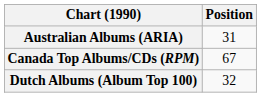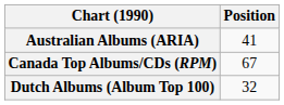 <table class="wikitable sortable plainrowheaders" style="text-align:center">
 <tr>
 <th scope="col">Chart (1990)</th>
 <th scope="col">Position</th>
 </tr>
 <tr>
 <th scope="row">Australian Albums (ARIA)</th>
-<td>31</td>
+<td>41</td>
 </tr>
 <tr>
 <th scope="row">Canada Top Albums/CDs (<em>RPM</em>)</th>
 <td>67</td>
 </tr>
 <tr>
 <th scope="row">Dutch Albums (Album Top 100)</th>
 <td>32</td>
 </tr>
 </table>
